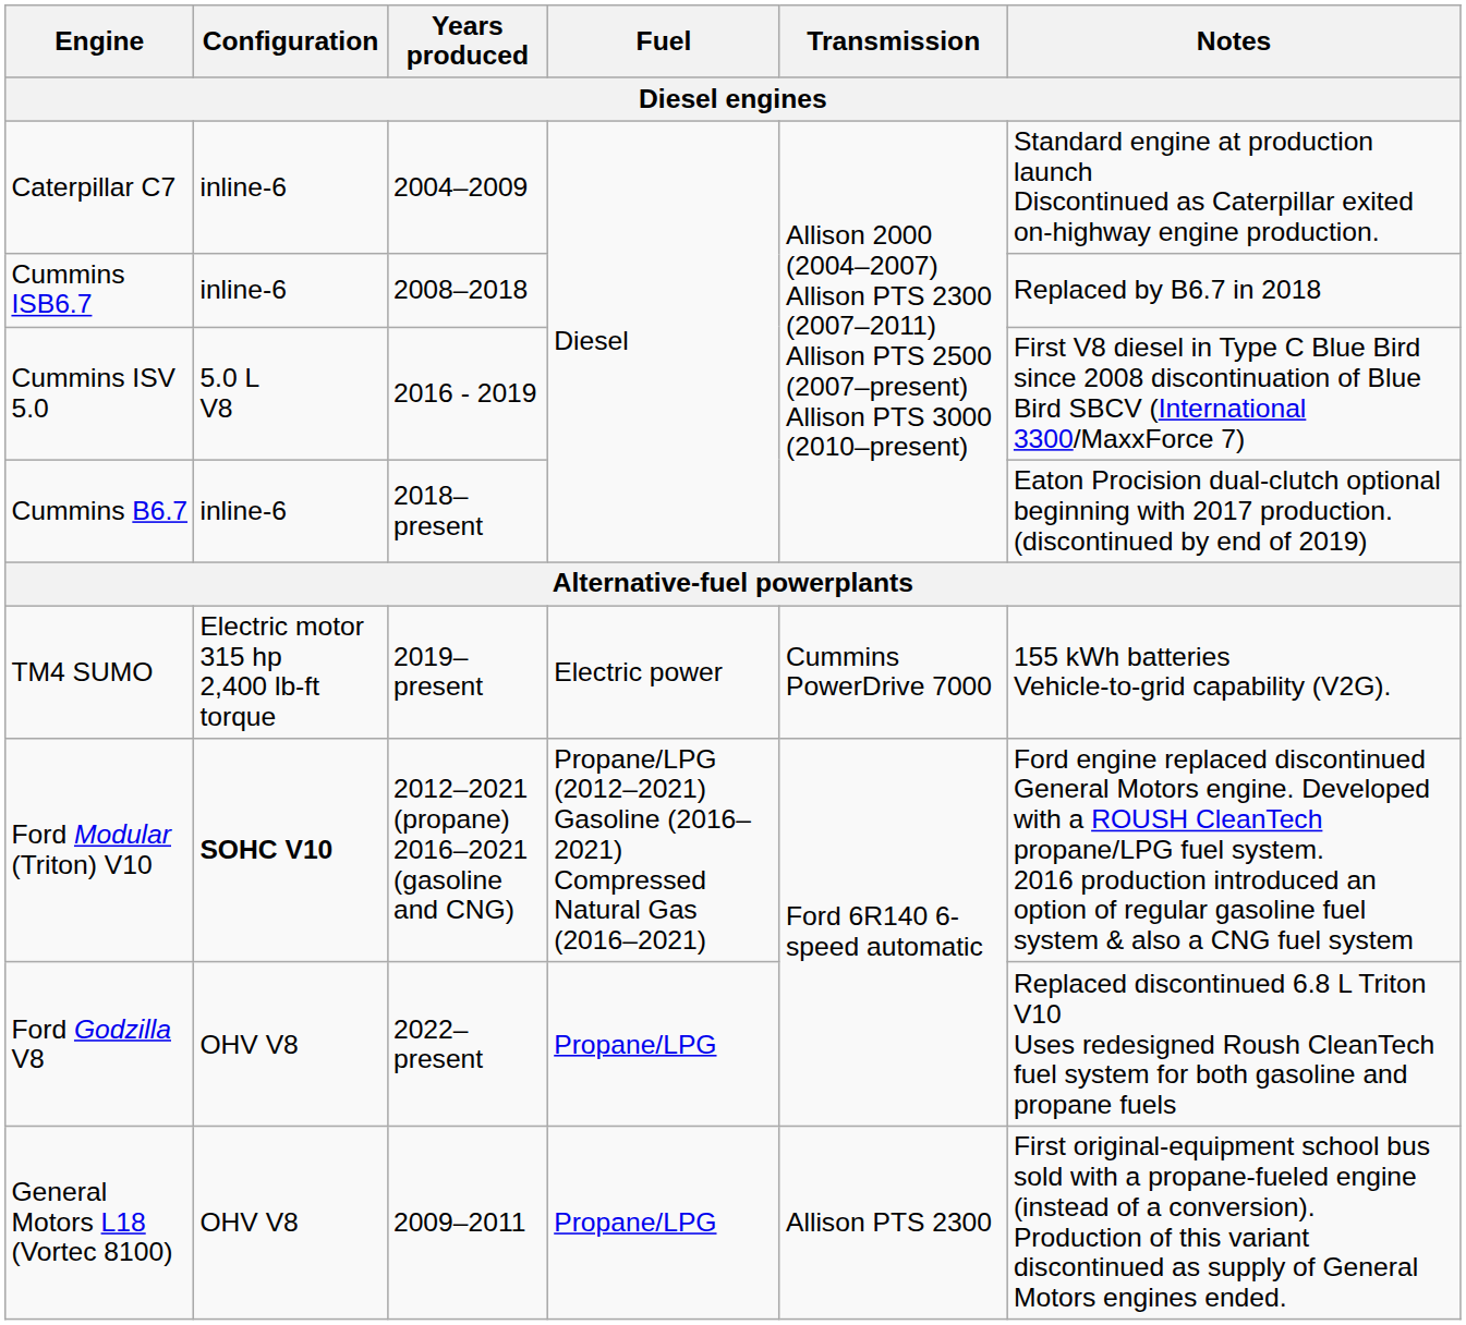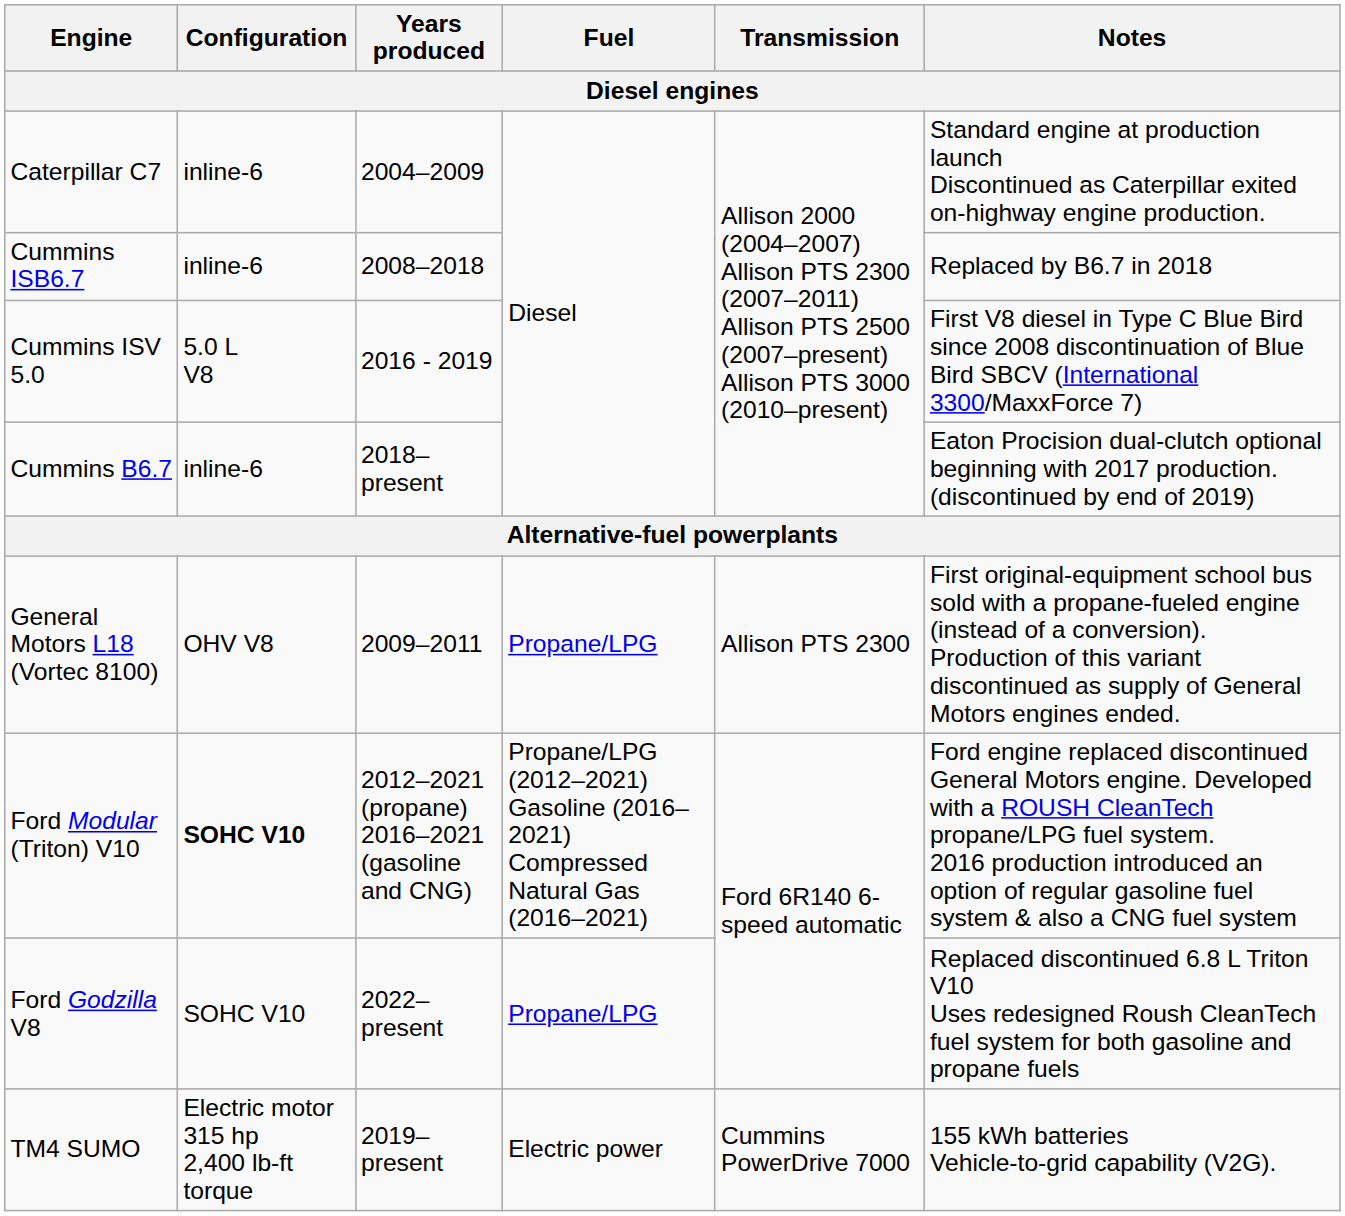 <table class="wikitable">
 <tr>
 <th>Engine</th>
 <th>Configuration</th>
 <th>Years produced</th>
 <th>Fuel</th>
 <th>Transmission</th>
 <th>Notes</th>
 </tr>
 <tr>
 <th colspan="6">Diesel engines</th>
 </tr>
 <tr>
 <td>Caterpillar C7</td>
 <td> inline-6</td>
 <td>2004–2009</td>
 <td rowspan="4">Diesel</td>
 <td rowspan="4">Allison 2000 (2004–2007)<br>Allison PTS 2300 (2007–2011)<br>Allison PTS 2500 (2007–present)<br>Allison PTS 3000 (2010–present)</td>
 <td>Standard engine at production launch<br>Discontinued as Caterpillar exited on-highway engine production.</td>
 </tr>
 <tr>
 <td>Cummins <a href='#'>ISB6.7</a></td>
 <td> inline-6</td>
 <td>2008–2018</td>
 <td>Replaced by B6.7 in 2018</td>
 </tr>
 <tr>
 <td>Cummins ISV 5.0</td>
 <td>5.0 L<br>V8</td>
 <td>2016 - 2019</td>
 <td>First V8 diesel in Type C Blue Bird since 2008 discontinuation of Blue Bird SBCV    (<a href='#'>International 3300</a>/MaxxForce 7)</td>
 </tr>
 <tr>
 <td>Cummins <a href='#'>B6.7</a></td>
 <td> inline-6</td>
 <td>2018–present</td>
 <td>Eaton Procision dual-clutch optional beginning with 2017 production. (discontinued by end of 2019)</td>
 </tr>
 <tr>
 <th colspan="6">Alternative-fuel powerplants</th>
 </tr>
 <tr>
-<td>TM4 SUMO</td>
-<td>Electric motor<br>315 hp<br>2,400 lb-ft torque</td>
-<td>2019–present</td>
-<td>Electric power</td>
-<td>Cummins PowerDrive 7000</td>
-<td>155 kWh batteries<br>Vehicle-to-grid capability (V2G).</td>
+<td>General Motors <a href='#'>L18</a> (Vortec 8100)</td>
+<td> OHV V8</td>
+<td>2009–2011</td>
+<td><a href='#'>Propane/LPG</a></td>
+<td>Allison PTS 2300</td>
+<td>First original-equipment school bus sold with a propane-fueled engine (instead of a conversion).<br>Production of this variant discontinued as supply of General Motors engines ended.</td>
 </tr>
 <tr>
 <td>Ford <a href='#'><em>Modular</em></a> (Triton) V10</td>
 <td><strong> SOHC V10</strong></td>
 <td>2012–2021 (propane)<br>2016–2021<br>(gasoline and CNG)</td>
 <td>Propane/LPG (2012–2021)<br>Gasoline (2016–2021)<br>Compressed Natural Gas (2016–2021)</td>
 <td rowspan="2">Ford 6R140 6-speed automatic</td>
 <td>Ford engine replaced discontinued General Motors engine. Developed with a <a href='#'>ROUSH CleanTech</a> propane/LPG fuel system.<br>2016 production introduced an option of regular gasoline fuel system & also a CNG fuel system</td>
 </tr>
 <tr>
 <td>Ford <a href='#'><em>Godzilla</em></a> V8</td>
-<td> OHV V8</td>
+<td> SOHC V10</td>
 <td>2022–present</td>
 <td><a href='#'>Propane/LPG</a></td>
 <td>Replaced discontinued 6.8 L Triton V10<br>Uses redesigned Roush CleanTech fuel system for both gasoline and propane fuels</td>
 </tr>
 <tr>
-<td>General Motors <a href='#'>L18</a> (Vortec 8100)</td>
-<td> OHV V8</td>
-<td>2009–2011</td>
-<td><a href='#'>Propane/LPG</a></td>
-<td>Allison PTS 2300</td>
-<td>First original-equipment school bus sold with a propane-fueled engine (instead of a conversion).<br>Production of this variant discontinued as supply of General Motors engines ended.</td>
+<td>TM4 SUMO</td>
+<td>Electric motor<br>315 hp<br>2,400 lb-ft torque</td>
+<td>2019–present</td>
+<td>Electric power</td>
+<td>Cummins PowerDrive 7000</td>
+<td>155 kWh batteries<br>Vehicle-to-grid capability (V2G).</td>
 </tr>
 </table>
